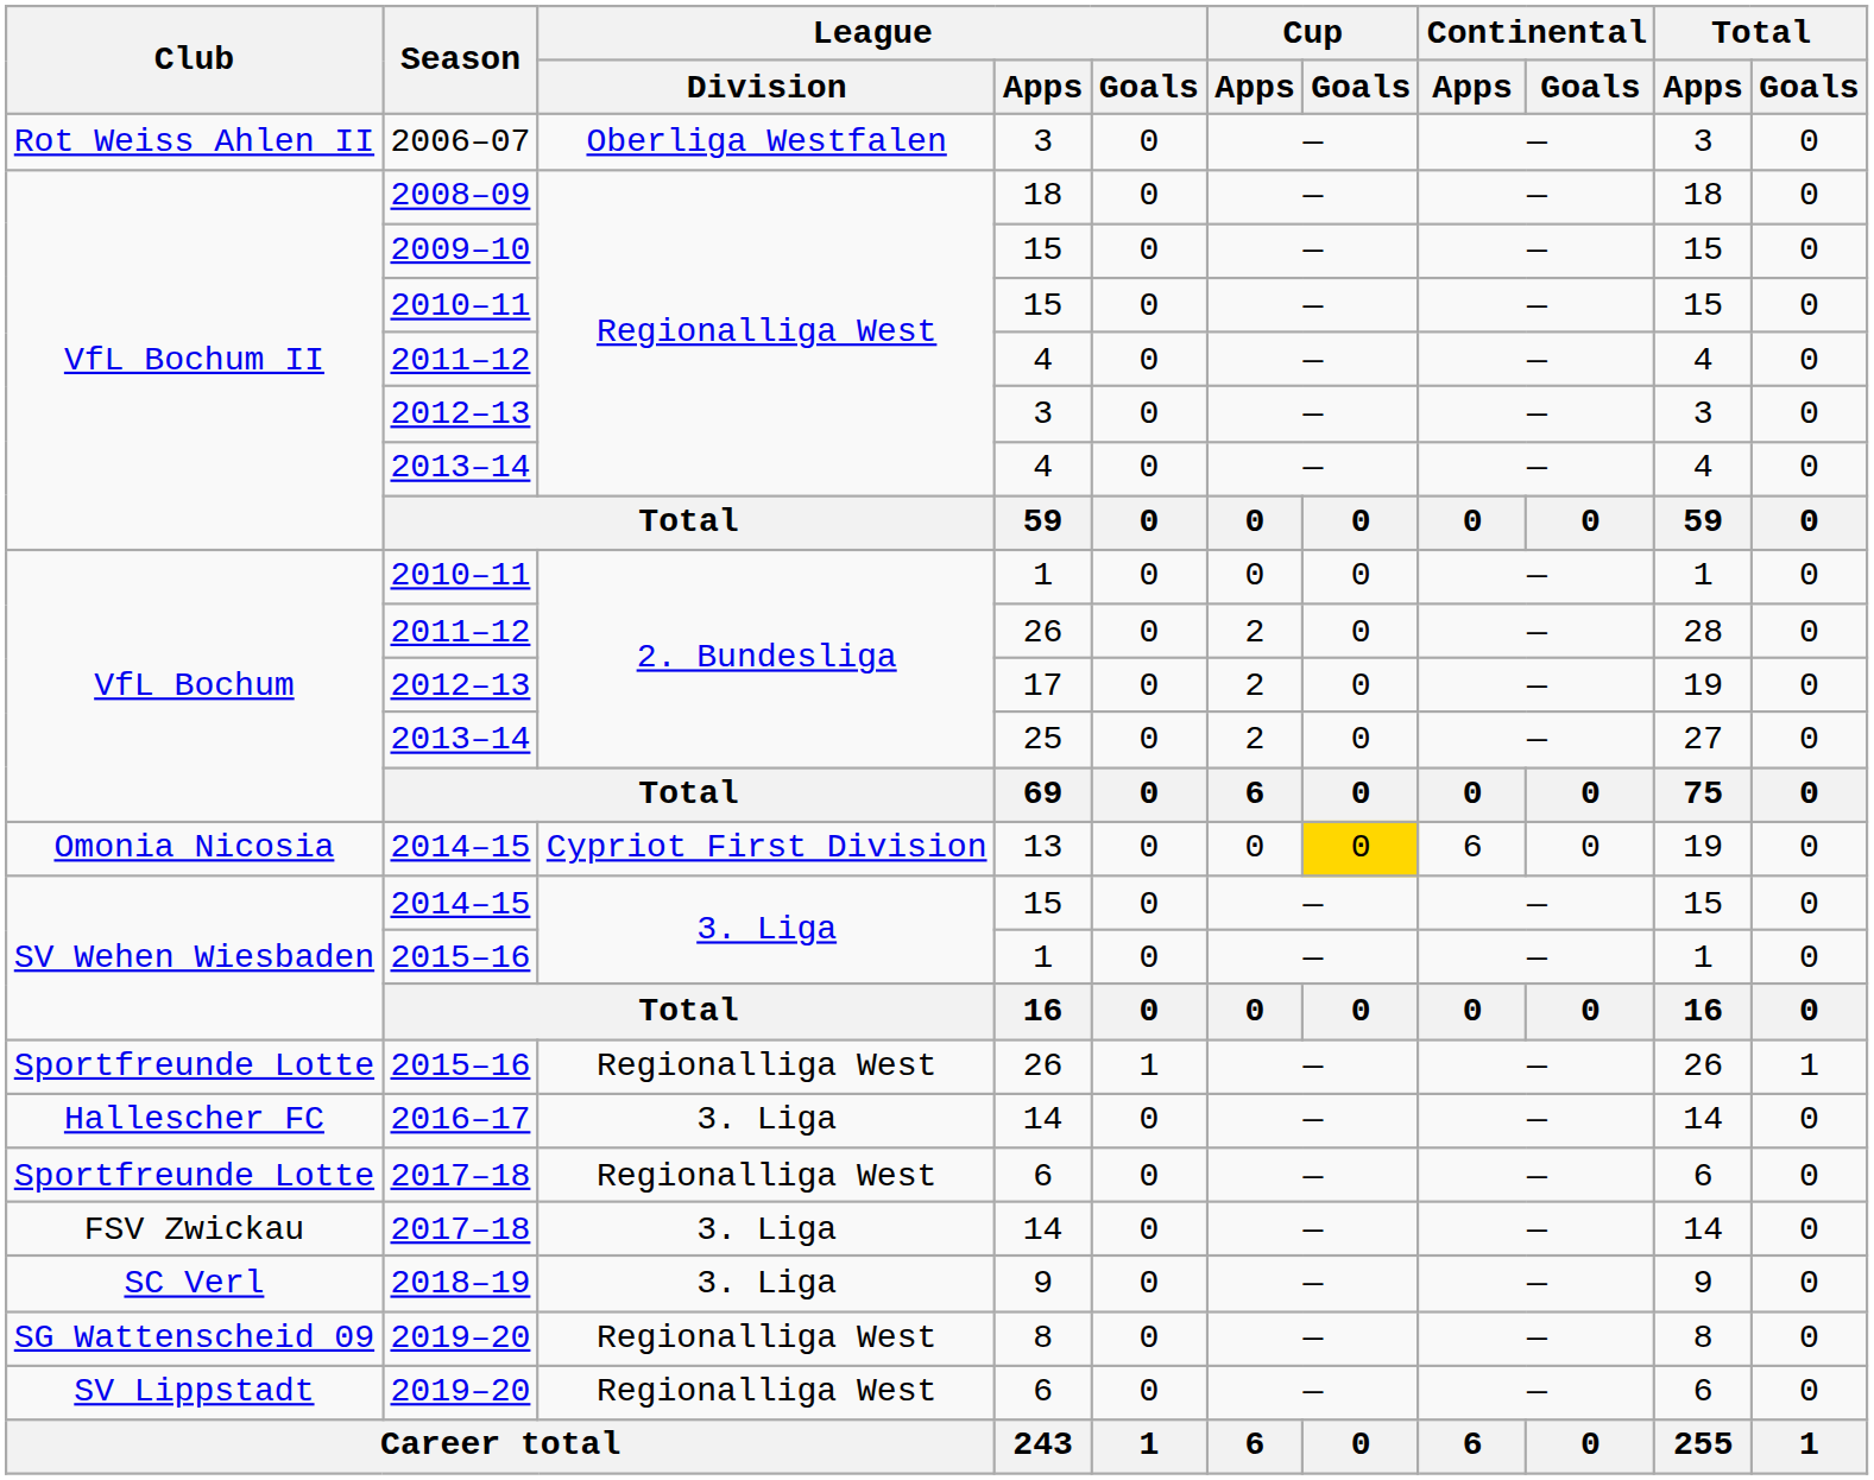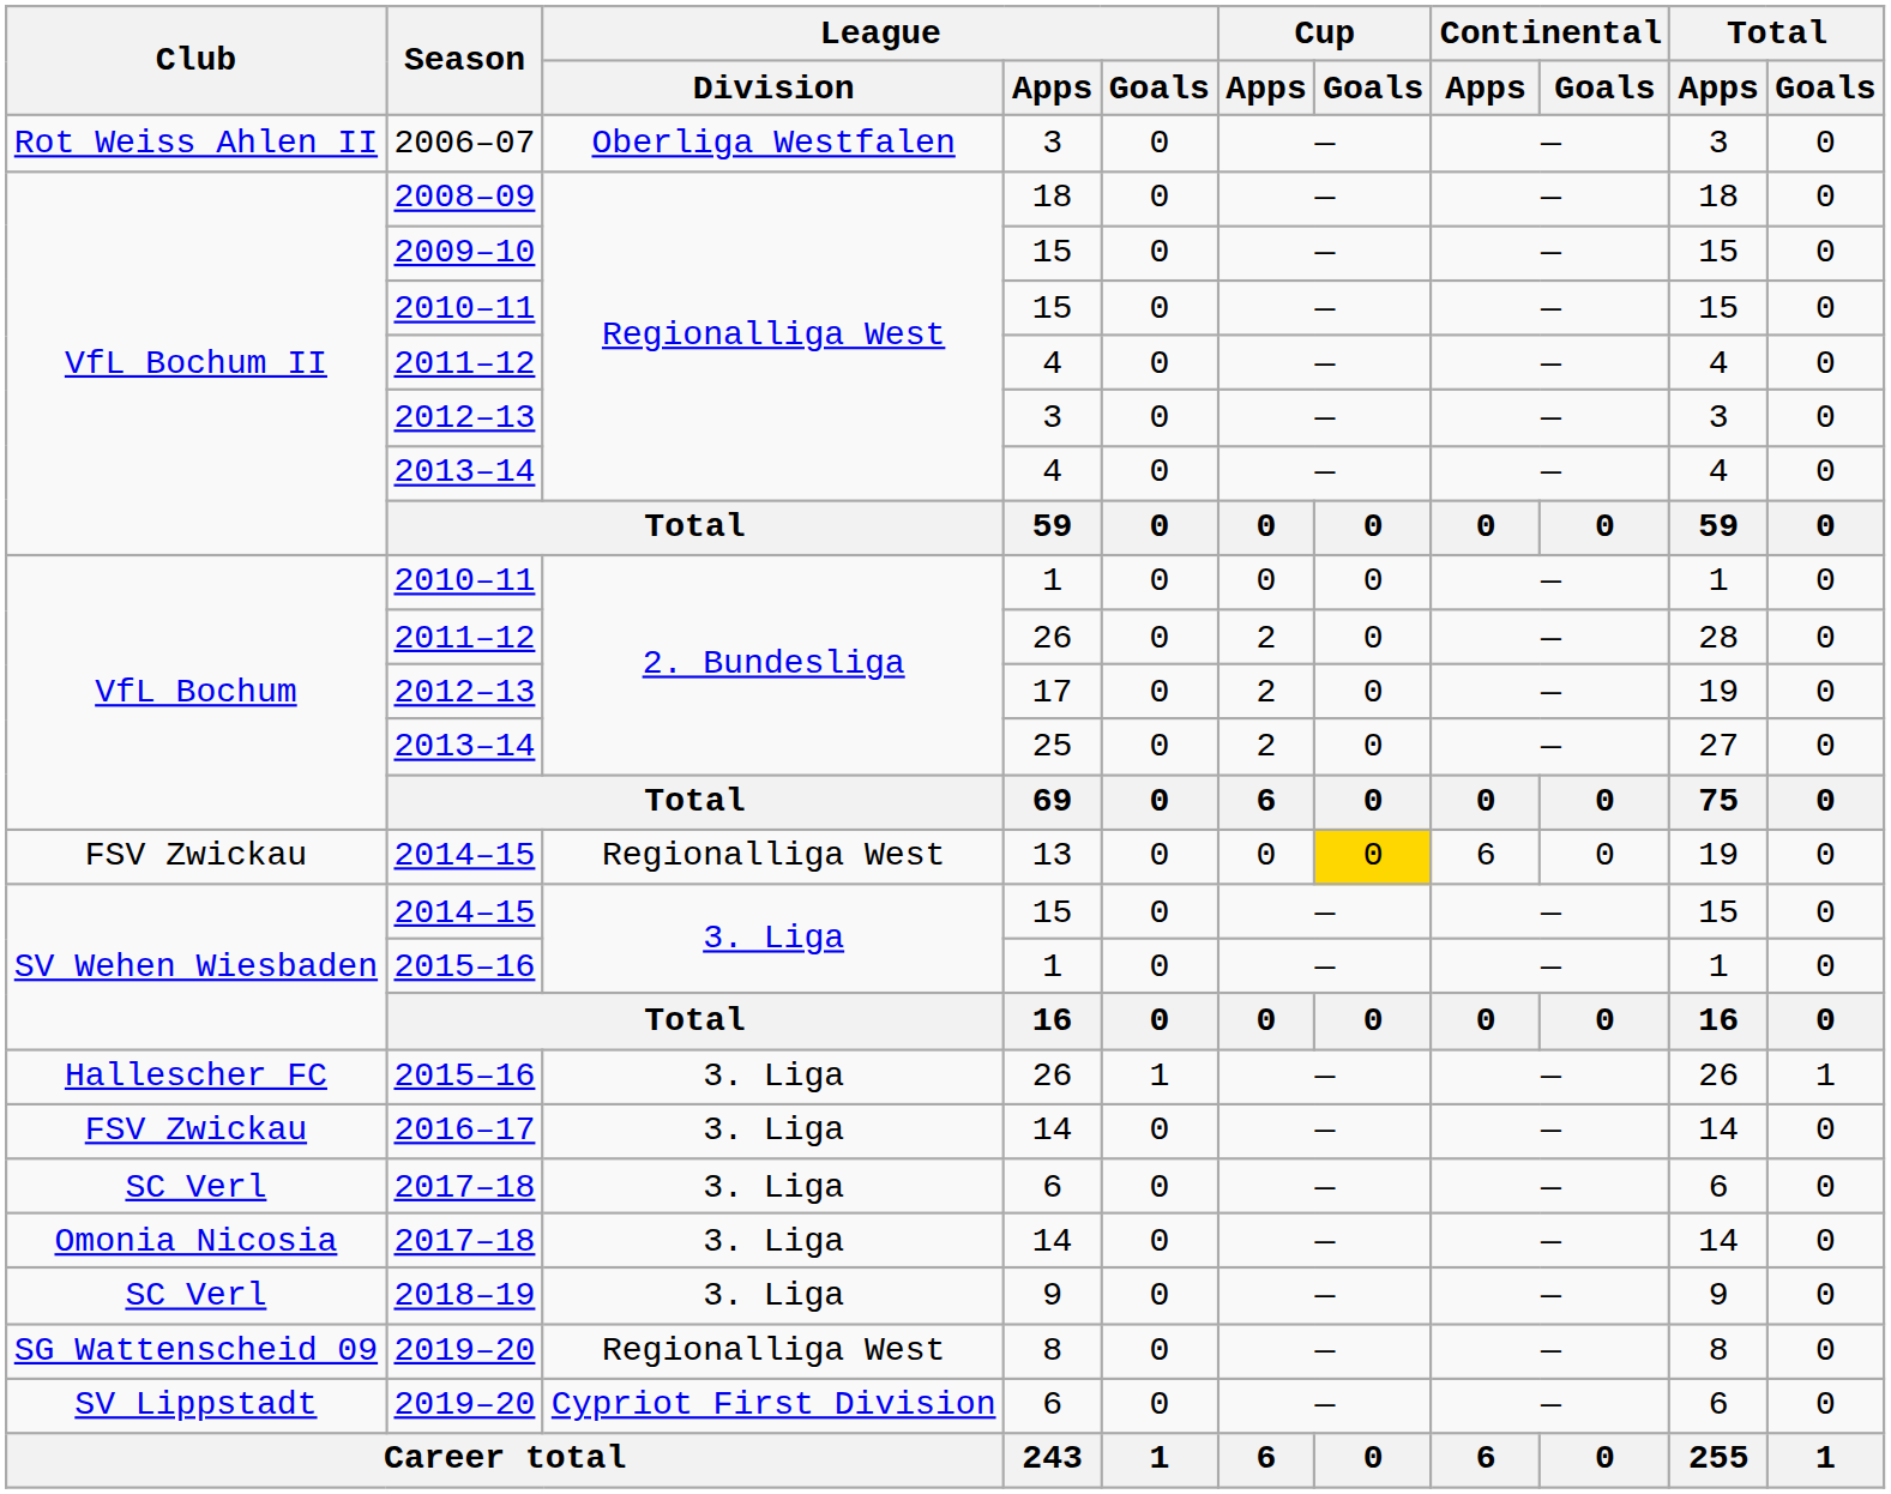 <table class="wikitable" style="text-align:center">
 <tr>
 <th rowspan="2">Club</th>
 <th rowspan="2">Season</th>
 <th colspan="3">League</th>
 <th colspan="2">Cup</th>
 <th colspan="2">Continental</th>
 <th colspan="2">Total</th>
 </tr>
 <tr>
 <th>Division</th>
 <th>Apps</th>
 <th>Goals</th>
 <th>Apps</th>
 <th>Goals</th>
 <th>Apps</th>
 <th>Goals</th>
 <th>Apps</th>
 <th>Goals</th>
 </tr>
 <tr>
 <td><a href='#'>Rot Weiss Ahlen II</a></td>
 <td>2006–07</td>
 <td><a href='#'>Oberliga Westfalen</a></td>
 <td>3</td>
 <td>0</td>
 <td colspan="2">—</td>
 <td colspan="2">—</td>
 <td>3</td>
 <td>0</td>
 </tr>
 <tr>
 <td rowspan="7"><a href='#'>VfL Bochum II</a></td>
 <td><a href='#'>2008–09</a></td>
 <td rowspan="6"><a href='#'>Regionalliga West</a></td>
 <td>18</td>
 <td>0</td>
 <td colspan="2">—</td>
 <td colspan="2">—</td>
 <td>18</td>
 <td>0</td>
 </tr>
 <tr>
 <td><a href='#'>2009–10</a></td>
 <td>15</td>
 <td>0</td>
 <td colspan="2">—</td>
 <td colspan="2">—</td>
 <td>15</td>
 <td>0</td>
 </tr>
 <tr>
 <td><a href='#'>2010–11</a></td>
 <td>15</td>
 <td>0</td>
 <td colspan="2">—</td>
 <td colspan="2">—</td>
 <td>15</td>
 <td>0</td>
 </tr>
 <tr>
 <td><a href='#'>2011–12</a></td>
 <td>4</td>
 <td>0</td>
 <td colspan="2">—</td>
 <td colspan="2">—</td>
 <td>4</td>
 <td>0</td>
 </tr>
 <tr>
 <td><a href='#'>2012–13</a></td>
 <td>3</td>
 <td>0</td>
 <td colspan="2">—</td>
 <td colspan="2">—</td>
 <td>3</td>
 <td>0</td>
 </tr>
 <tr>
 <td><a href='#'>2013–14</a></td>
 <td>4</td>
 <td>0</td>
 <td colspan="2">—</td>
 <td colspan="2">—</td>
 <td>4</td>
 <td>0</td>
 </tr>
 <tr>
 <th colspan="2">Total</th>
 <th>59</th>
 <th>0</th>
 <th>0</th>
 <th>0</th>
 <th>0</th>
 <th>0</th>
 <th>59</th>
 <th>0</th>
 </tr>
 <tr>
 <td rowspan="5"><a href='#'>VfL Bochum</a></td>
 <td><a href='#'>2010–11</a></td>
 <td rowspan="4"><a href='#'>2.&nbsp;Bundesliga</a></td>
 <td>1</td>
 <td>0</td>
 <td>0</td>
 <td>0</td>
 <td colspan="2">—</td>
 <td>1</td>
 <td>0</td>
 </tr>
 <tr>
 <td><a href='#'>2011–12</a></td>
 <td>26</td>
 <td>0</td>
 <td>2</td>
 <td>0</td>
 <td colspan="2">—</td>
 <td>28</td>
 <td>0</td>
 </tr>
 <tr>
 <td><a href='#'>2012–13</a></td>
 <td>17</td>
 <td>0</td>
 <td>2</td>
 <td>0</td>
 <td colspan="2">—</td>
 <td>19</td>
 <td>0</td>
 </tr>
 <tr>
 <td><a href='#'>2013–14</a></td>
 <td>25</td>
 <td>0</td>
 <td>2</td>
 <td>0</td>
 <td colspan="2">—</td>
 <td>27</td>
 <td>0</td>
 </tr>
 <tr>
 <th colspan="2">Total</th>
 <th>69</th>
 <th>0</th>
 <th>6</th>
 <th>0</th>
 <th>0</th>
 <th>0</th>
 <th>75</th>
 <th>0</th>
 </tr>
 <tr>
-<td><a href='#'>Omonia Nicosia</a></td>
+<td>FSV Zwickau</td>
 <td><a href='#'>2014–15</a></td>
-<td><a href='#'>Cypriot First Division</a></td>
+<td>Regionalliga West</td>
 <td>13</td>
 <td>0</td>
 <td>0</td>
 <td style="background: gold;">0</td>
 <td>6</td>
 <td>0</td>
 <td>19</td>
 <td>0</td>
 </tr>
 <tr>
 <td rowspan="3"><a href='#'>SV Wehen Wiesbaden</a></td>
 <td><a href='#'>2014–15</a></td>
 <td rowspan="2"><a href='#'>3. Liga</a></td>
 <td>15</td>
 <td>0</td>
 <td colspan="2">—</td>
 <td colspan="2">—</td>
 <td>15</td>
 <td>0</td>
 </tr>
 <tr>
 <td><a href='#'>2015–16</a></td>
 <td>1</td>
 <td>0</td>
 <td colspan="2">—</td>
 <td colspan="2">—</td>
 <td>1</td>
 <td>0</td>
 </tr>
 <tr>
 <th colspan="2">Total</th>
 <th>16</th>
 <th>0</th>
 <th>0</th>
 <th>0</th>
 <th>0</th>
 <th>0</th>
 <th>16</th>
 <th>0</th>
 </tr>
 <tr>
-<td><a href='#'>Sportfreunde Lotte</a></td>
+<td><a href='#'>Hallescher FC</a></td>
 <td><a href='#'>2015–16</a></td>
-<td>Regionalliga West</td>
+<td>3. Liga</td>
 <td>26</td>
 <td>1</td>
 <td colspan="2">—</td>
 <td colspan="2">—</td>
 <td>26</td>
 <td>1</td>
 </tr>
 <tr>
-<td><a href='#'>Hallescher FC</a></td>
+<td><a href='#'>FSV Zwickau</a></td>
 <td><a href='#'>2016–17</a></td>
 <td>3. Liga</td>
 <td>14</td>
 <td>0</td>
 <td colspan="2">—</td>
 <td colspan="2">—</td>
 <td>14</td>
 <td>0</td>
 </tr>
 <tr>
-<td><a href='#'>Sportfreunde Lotte</a></td>
+<td><a href='#'>SC Verl</a></td>
 <td><a href='#'>2017–18</a></td>
-<td>Regionalliga West</td>
+<td>3. Liga</td>
 <td>6</td>
 <td>0</td>
 <td colspan="2">—</td>
 <td colspan="2">—</td>
 <td>6</td>
 <td>0</td>
 </tr>
 <tr>
-<td>FSV Zwickau</td>
+<td><a href='#'>Omonia Nicosia</a></td>
 <td><a href='#'>2017–18</a></td>
 <td>3. Liga</td>
 <td>14</td>
 <td>0</td>
 <td colspan="2">—</td>
 <td colspan="2">—</td>
 <td>14</td>
 <td>0</td>
 </tr>
 <tr>
 <td><a href='#'>SC Verl</a></td>
 <td><a href='#'>2018–19</a></td>
 <td>3. Liga</td>
 <td>9</td>
 <td>0</td>
 <td colspan="2">—</td>
 <td colspan="2">—</td>
 <td>9</td>
 <td>0</td>
 </tr>
 <tr>
 <td><a href='#'>SG Wattenscheid 09</a></td>
 <td><a href='#'>2019–20</a></td>
 <td>Regionalliga West</td>
 <td>8</td>
 <td>0</td>
 <td colspan="2">—</td>
 <td colspan="2">—</td>
 <td>8</td>
 <td>0</td>
 </tr>
 <tr>
 <td><a href='#'>SV Lippstadt</a></td>
 <td><a href='#'>2019–20</a></td>
-<td>Regionalliga West</td>
+<td><a href='#'>Cypriot First Division</a></td>
 <td>6</td>
 <td>0</td>
 <td colspan="2">—</td>
 <td colspan="2">—</td>
 <td>6</td>
 <td>0</td>
 </tr>
 <tr>
 <th colspan="3">Career total</th>
 <th>243</th>
 <th>1</th>
 <th>6</th>
 <th>0</th>
 <th>6</th>
 <th>0</th>
 <th>255</th>
 <th>1</th>
 </tr>
 </table>
